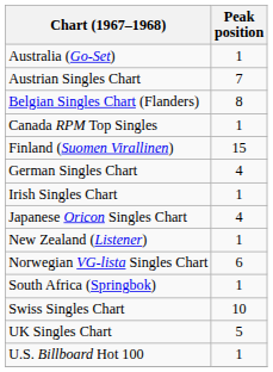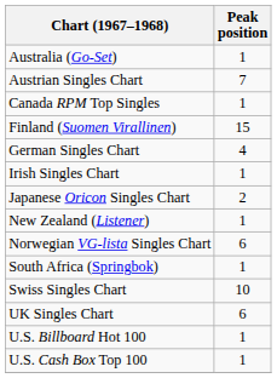 <table class="wikitable sortable">
 <tr Hit No 2 in UK, on both New Musical Express and Melody Maker charts week dated 13 January 1968.>
 <th>Chart (1967–1968)</th>
 <th>Peak<br>position</th>
 </tr>
 <tr>
 <td>Australia (<em><a href='#'>Go-Set</a></em>)</td>
 <td style="text-align:center;">1</td>
 </tr>
 <tr>
 <td>Austrian Singles Chart</td>
 <td style="text-align:center;">7</td>
-</tr>
-<tr>
-<td><a href='#'>Belgian Singles Chart</a> (Flanders)</td>
-<td style="text-align:center;">8</td>
 </tr>
 <tr>
 <td>Canada <em>RPM</em> Top Singles</td>
 <td style="text-align:center;">1</td>
 </tr>
 <tr>
 <td>Finland (<a href='#'><em>Suomen Virallinen</em></a>)</td>
 <td style="text-align:center;">15</td>
 </tr>
 <tr>
 <td>German Singles Chart</td>
 <td style="text-align:center;">4</td>
 </tr>
 <tr>
 <td>Irish Singles Chart</td>
 <td style="text-align:center;">1</td>
 </tr>
 <tr>
 <td>Japanese <em><a href='#'>Oricon</a></em> Singles Chart</td>
-<td style="text-align:center;">4</td>
+<td style="text-align:center;">2</td>
 </tr>
 <tr>
 <td>New Zealand (<em><a href='#'>Listener</a></em>)</td>
 <td style="text-align:center;">1</td>
 </tr>
 <tr>
 <td>Norwegian <em><a href='#'>VG-lista</a></em> Singles Chart</td>
 <td style="text-align:center;">6</td>
 </tr>
 <tr>
 <td>South Africa (<a href='#'>Springbok</a>)</td>
 <td align="center">1</td>
 </tr>
 <tr>
 <td>Swiss Singles Chart</td>
 <td style="text-align:center;">10</td>
 </tr>
 <tr>
 <td>UK Singles Chart</td>
-<td style="text-align:center;">5</td>
+<td style="text-align:center;">6</td>
 </tr>
 <tr>
 <td>U.S. <em>Billboard</em> Hot 100</td>
 <td style="text-align:center;">1</td>
 </tr>
 <tr>
+<td>U.S. <em>Cash Box</em> Top 100</td>
+<td style="text-align:center;">1</td>
+</tr>
+<tr>
 </tr>
 </table>
